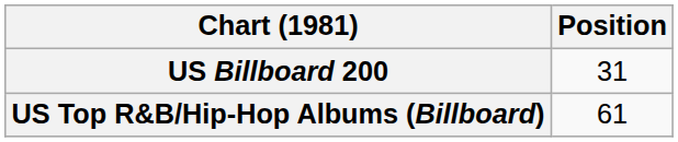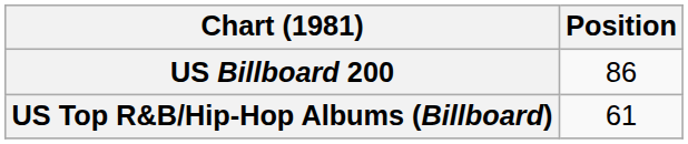 <table class="wikitable sortable plainrowheaders" style="text-align:center">
 <tr>
 <th scope="col">Chart (1981)</th>
 <th scope="col">Position</th>
 </tr>
 <tr>
 <th scope="row">US <em>Billboard</em> 200</th>
-<td>31</td>
+<td>86</td>
 </tr>
 <tr>
 <th scope="row">US Top R&B/Hip-Hop Albums (<em>Billboard</em>)</th>
 <td>61</td>
 </tr>
 </table>
